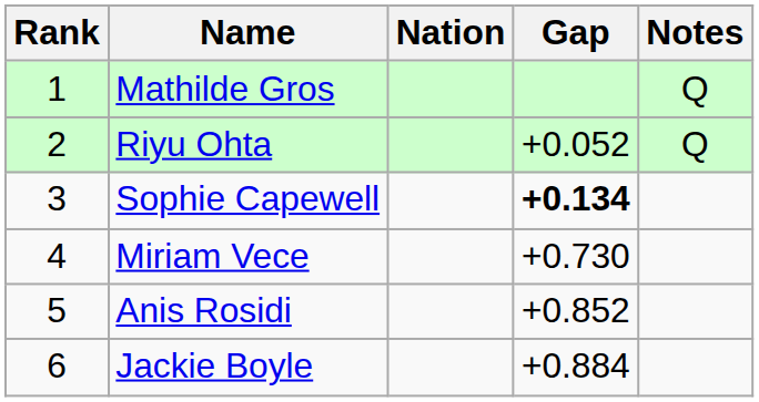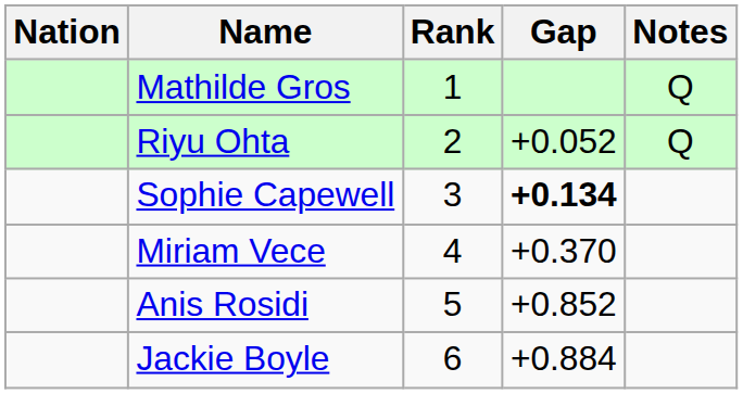 <table class="wikitable sortable" style="text-align:center">
 <tr>
+<th>Nation</th>
+<th>Name</th>
 <th>Rank</th>
-<th>Name</th>
-<th>Nation</th>
 <th>Gap</th>
 <th>Notes</th>
 </tr>
 <tr bgcolor=ccffcc>
+<td align=left></td>
+<td align=left><a href='#'>Mathilde Gros</a></td>
 <td>1</td>
-<td align=left><a href='#'>Mathilde Gros</a></td>
-<td align=left></td>
 <td></td>
 <td>Q</td>
 </tr>
 <tr bgcolor=ccffcc>
+<td align=left></td>
+<td align=left><a href='#'>Riyu Ohta</a></td>
 <td>2</td>
-<td align=left><a href='#'>Riyu Ohta</a></td>
-<td align=left></td>
 <td>+0.052</td>
 <td>Q</td>
 </tr>
 <tr>
+<td align=left></td>
+<td align=left><a href='#'>Sophie Capewell</a></td>
 <td>3</td>
-<td align=left><a href='#'>Sophie Capewell</a></td>
-<td align=left></td>
 <td><strong>+0.134</strong></td>
 <td></td>
 </tr>
 <tr>
+<td align=left></td>
+<td align=left><a href='#'>Miriam Vece</a></td>
 <td>4</td>
-<td align=left><a href='#'>Miriam Vece</a></td>
-<td align=left></td>
-<td>+0.730</td>
+<td>+0.370</td>
 <td></td>
 </tr>
 <tr>
+<td align=left></td>
+<td align=left><a href='#'>Anis Rosidi</a></td>
 <td>5</td>
-<td align=left><a href='#'>Anis Rosidi</a></td>
-<td align=left></td>
 <td>+0.852</td>
 <td></td>
 </tr>
 <tr>
+<td align=left></td>
+<td align=left><a href='#'>Jackie Boyle</a></td>
 <td>6</td>
-<td align=left><a href='#'>Jackie Boyle</a></td>
-<td align=left></td>
 <td>+0.884</td>
 <td></td>
 </tr>
 </table>
